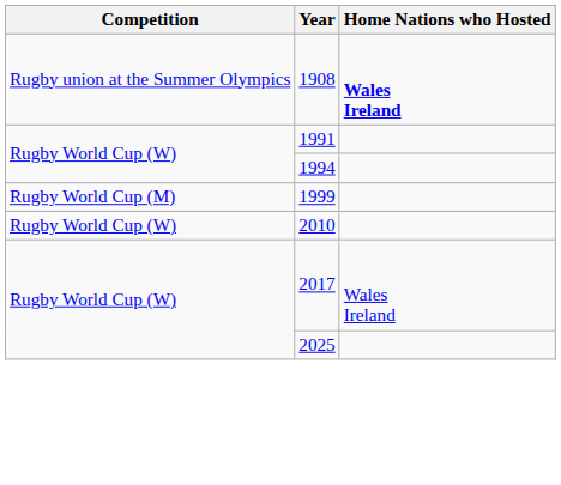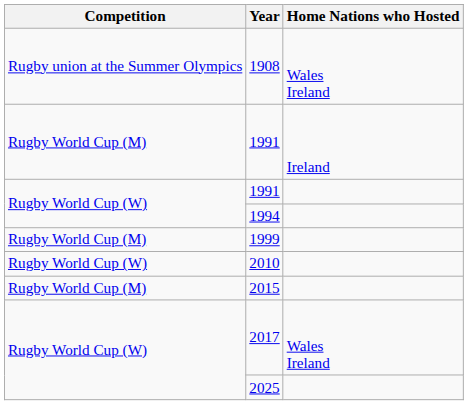 <table class="wikitable">
 <tr>
 <th>Competition</th>
 <th>Year</th>
 <th>Home Nations who Hosted</th>
 </tr>
 <tr>
 <td><a href='#'>Rugby union at the Summer Olympics</a></td>
 <td><a href='#'>1908</a></td>
-<td><strong><br><br> <a href='#'>Wales</a><br> <a href='#'>Ireland</a></strong></td>
+<td><br><br> <a href='#'>Wales</a><br> <a href='#'>Ireland</a></td>
+</tr>
+<tr>
+<td><a href='#'>Rugby World Cup (M)</a></td>
+<td><a href='#'>1991</a></td>
+<td><br><br><br> <a href='#'>Ireland</a></td>
 </tr>
 <tr>
 <td rowspan=2><a href='#'>Rugby World Cup (W)</a></td>
 <td><a href='#'>1991</a></td>
 <td></td>
 </tr>
 <tr>
 <td><a href='#'>1994</a></td>
 <td></td>
 </tr>
 <tr>
 <td><a href='#'>Rugby World Cup (M)</a></td>
 <td><a href='#'>1999</a></td>
 <td></td>
 </tr>
 <tr>
 <td><a href='#'>Rugby World Cup (W)</a></td>
 <td><a href='#'>2010</a></td>
 <td></td>
 </tr>
 <tr>
+<td><a href='#'>Rugby World Cup (M)</a></td>
+<td><a href='#'>2015</a></td>
+<td></td>
+</tr>
+<tr>
 <td rowspan=2><a href='#'>Rugby World Cup (W)</a></td>
 <td><a href='#'>2017</a></td>
 <td><br><br> <a href='#'>Wales</a><br> <a href='#'>Ireland</a></td>
 </tr>
 <tr>
 <td><a href='#'>2025</a></td>
 <td></td>
 </tr>
 </table>
